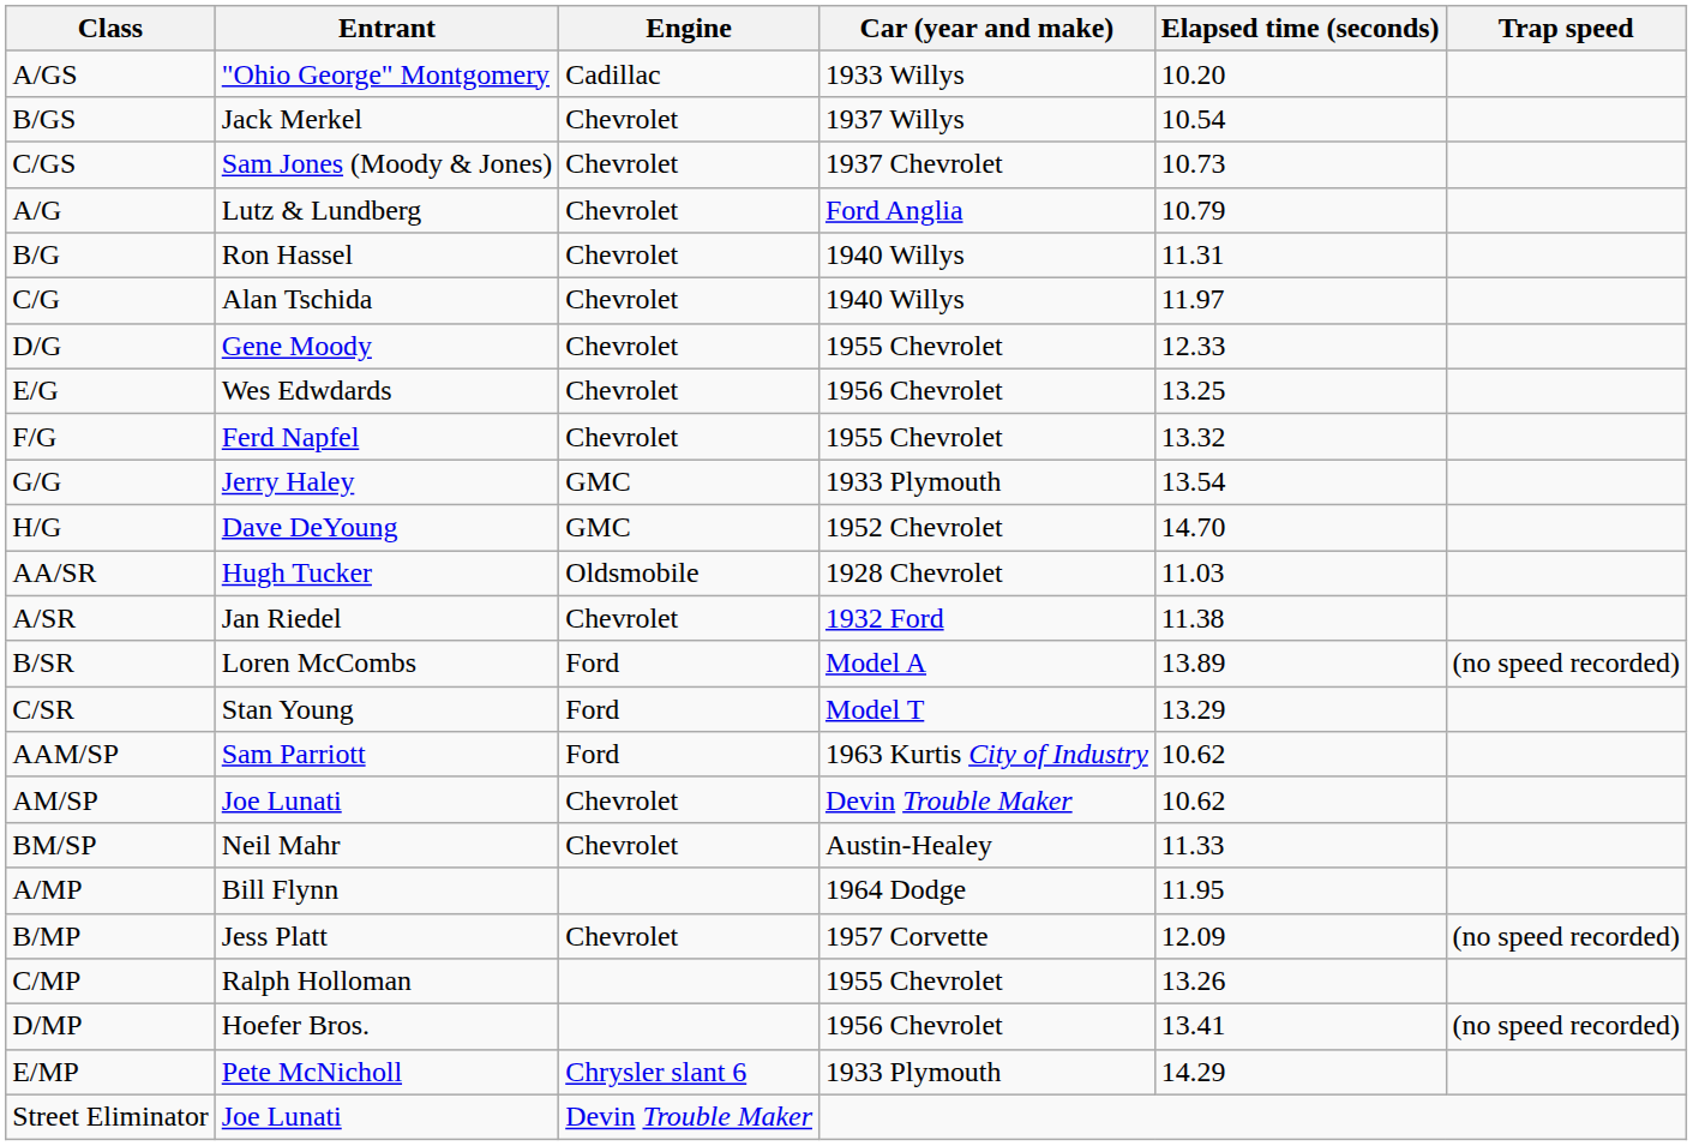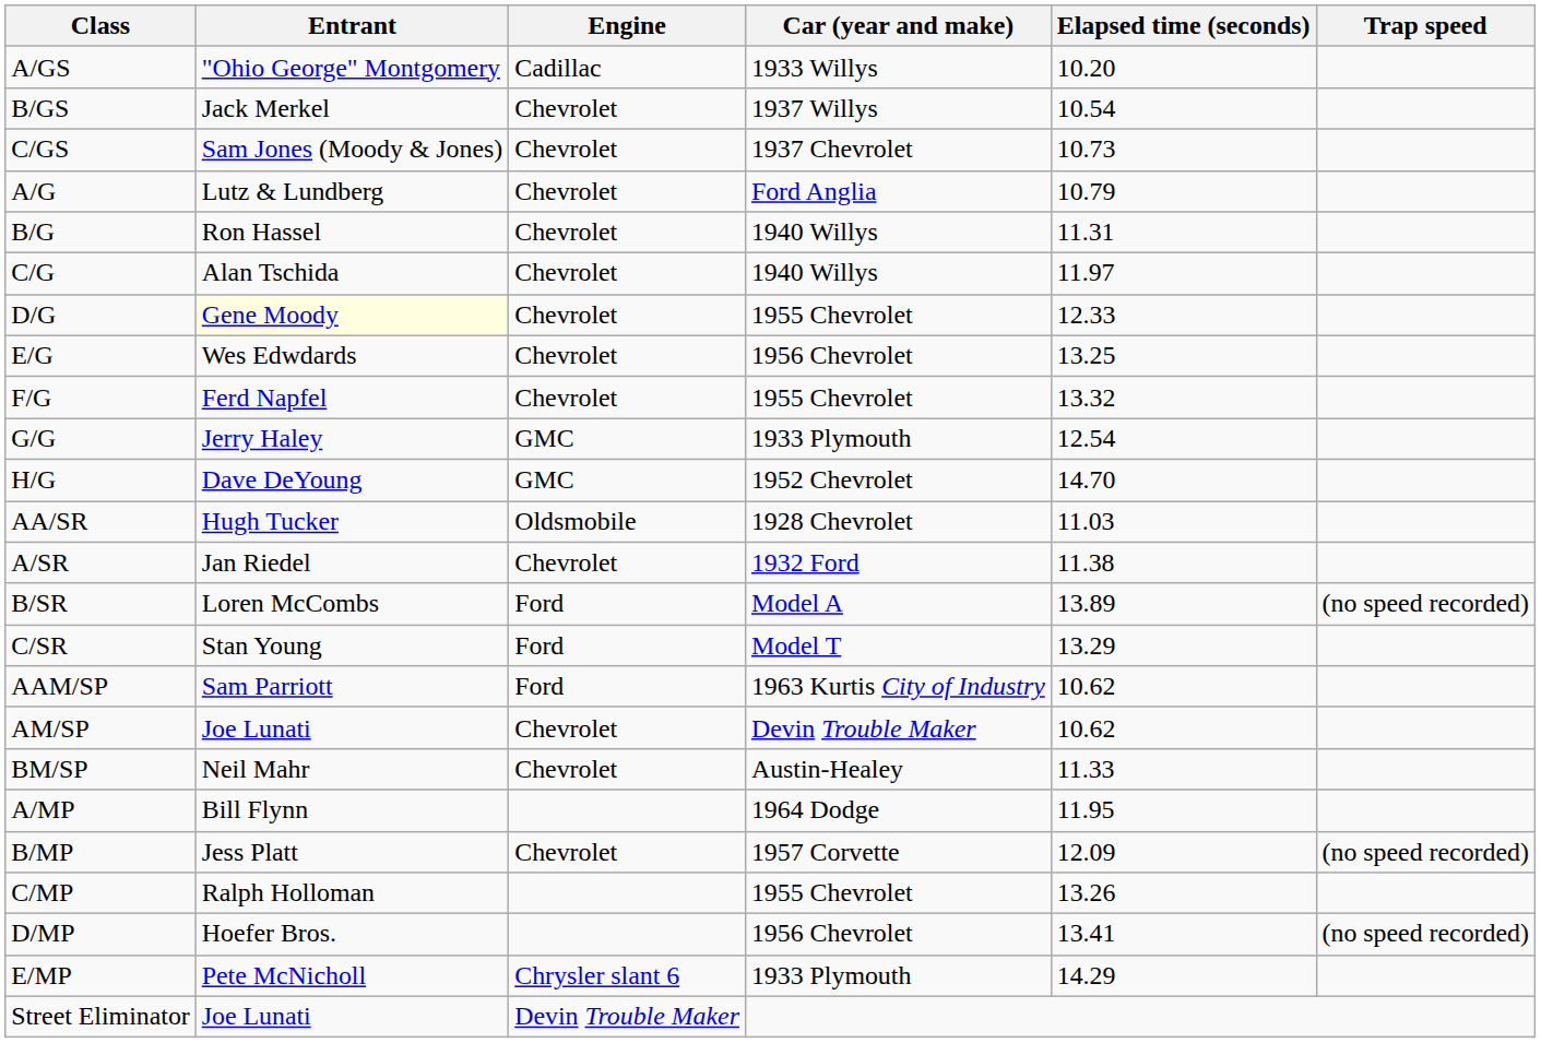 <table class="wikitable">
 <tr>
 <th>Class</th>
 <th>Entrant</th>
 <th>Engine</th>
 <th>Car (year and make)</th>
 <th>Elapsed time (seconds)</th>
 <th>Trap speed</th>
 </tr>
 <tr>
 <td>A/GS</td>
 <td><a href='#'>"Ohio George" Montgomery</a></td>
 <td>Cadillac</td>
 <td>1933 Willys</td>
 <td>10.20</td>
 <td></td>
 </tr>
 <tr>
 <td>B/GS</td>
 <td>Jack Merkel</td>
 <td>Chevrolet</td>
 <td>1937 Willys</td>
 <td>10.54</td>
 <td></td>
 </tr>
 <tr>
 <td>C/GS</td>
 <td><a href='#'>Sam Jones</a> (Moody & Jones)</td>
 <td>Chevrolet</td>
 <td>1937 Chevrolet</td>
 <td>10.73</td>
 <td></td>
 </tr>
 <tr>
 <td>A/G</td>
 <td>Lutz & Lundberg</td>
 <td>Chevrolet</td>
 <td><a href='#'>Ford Anglia</a></td>
 <td>10.79</td>
 <td></td>
 </tr>
 <tr>
 <td>B/G</td>
 <td>Ron Hassel</td>
 <td>Chevrolet</td>
 <td>1940 Willys</td>
 <td>11.31</td>
 <td></td>
 </tr>
 <tr>
 <td>C/G</td>
 <td>Alan Tschida</td>
 <td>Chevrolet</td>
 <td>1940 Willys</td>
 <td>11.97</td>
 <td></td>
 </tr>
 <tr>
 <td>D/G</td>
-<td><a href='#'>Gene Moody</a></td>
+<td style="background: lightyellow;"><a href='#'>Gene Moody</a></td>
 <td>Chevrolet</td>
 <td>1955 Chevrolet</td>
 <td>12.33</td>
 <td></td>
 </tr>
 <tr>
 <td>E/G</td>
 <td>Wes Edwdards</td>
 <td>Chevrolet</td>
 <td>1956 Chevrolet</td>
 <td>13.25</td>
 <td></td>
 </tr>
 <tr>
 <td>F/G</td>
 <td><a href='#'>Ferd Napfel</a></td>
 <td>Chevrolet</td>
 <td>1955 Chevrolet</td>
 <td>13.32</td>
 <td></td>
 </tr>
 <tr>
 <td>G/G</td>
 <td><a href='#'>Jerry Haley</a></td>
 <td>GMC</td>
 <td>1933 Plymouth</td>
-<td>13.54</td>
+<td>12.54</td>
 <td></td>
 </tr>
 <tr>
 <td>H/G</td>
 <td><a href='#'>Dave DeYoung</a></td>
 <td>GMC</td>
 <td>1952 Chevrolet</td>
 <td>14.70</td>
 <td></td>
 </tr>
 <tr>
 <td>AA/SR</td>
 <td><a href='#'>Hugh Tucker</a></td>
 <td>Oldsmobile</td>
 <td>1928 Chevrolet</td>
 <td>11.03</td>
 <td></td>
 </tr>
 <tr>
 <td>A/SR</td>
 <td>Jan Riedel</td>
 <td>Chevrolet</td>
 <td><a href='#'>1932 Ford</a></td>
 <td>11.38</td>
 <td></td>
 </tr>
 <tr>
 <td>B/SR</td>
 <td>Loren McCombs</td>
 <td>Ford</td>
 <td><a href='#'>Model A</a></td>
 <td>13.89</td>
 <td>(no speed recorded)</td>
 </tr>
 <tr>
 <td>C/SR</td>
 <td>Stan Young</td>
 <td>Ford</td>
 <td><a href='#'>Model T</a></td>
 <td>13.29</td>
 <td></td>
 </tr>
 <tr>
 <td>AAM/SP</td>
 <td><a href='#'>Sam Parriott</a></td>
 <td>Ford</td>
 <td>1963 Kurtis <a href='#'><em>City of Industry</em></a></td>
 <td>10.62</td>
 <td></td>
 </tr>
 <tr>
 <td>AM/SP</td>
 <td><a href='#'>Joe Lunati</a></td>
 <td>Chevrolet</td>
 <td><a href='#'>Devin</a> <a href='#'><em>Trouble Maker</em></a></td>
 <td>10.62</td>
 <td></td>
 </tr>
 <tr>
 <td>BM/SP</td>
 <td>Neil Mahr</td>
 <td>Chevrolet</td>
 <td>Austin-Healey</td>
 <td>11.33</td>
 <td></td>
 </tr>
 <tr>
 <td>A/MP</td>
 <td>Bill Flynn</td>
 <td></td>
 <td>1964 Dodge</td>
 <td>11.95</td>
 <td></td>
 </tr>
 <tr>
 <td>B/MP</td>
 <td>Jess Platt</td>
 <td>Chevrolet</td>
 <td>1957 Corvette</td>
 <td>12.09</td>
 <td>(no speed recorded)</td>
 </tr>
 <tr>
 <td>C/MP</td>
 <td>Ralph Holloman</td>
 <td></td>
 <td>1955 Chevrolet</td>
 <td>13.26</td>
 <td></td>
 </tr>
 <tr>
 <td>D/MP</td>
 <td>Hoefer Bros.</td>
 <td></td>
 <td>1956 Chevrolet</td>
 <td>13.41</td>
 <td>(no speed recorded)</td>
 </tr>
 <tr>
 <td>E/MP</td>
 <td><a href='#'>Pete McNicholl</a></td>
 <td><a href='#'>Chrysler slant 6</a></td>
 <td>1933 Plymouth</td>
 <td>14.29</td>
 <td></td>
 </tr>
 <tr>
 <td>Street Eliminator</td>
 <td><a href='#'>Joe Lunati</a></td>
 <td AM/SP><a href='#'>Devin</a> <a href='#'><em>Trouble Maker</em></a></td>
 </tr>
 </table>
